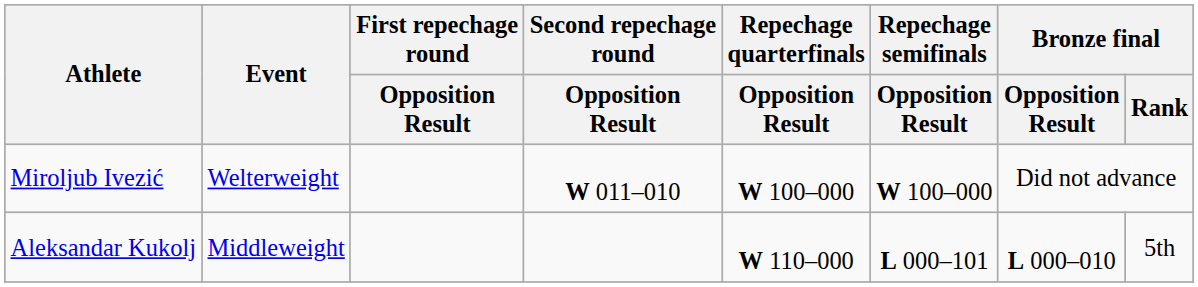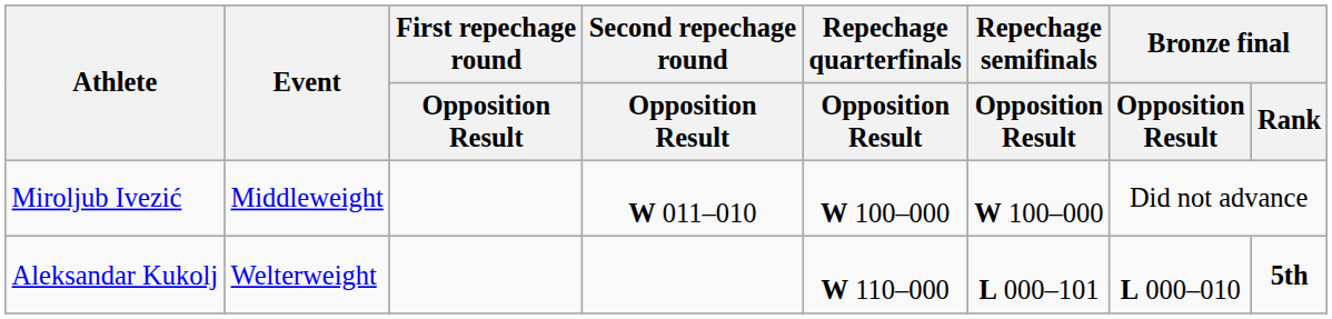 <table class="wikitable" style="font-size:90%">
 <tr>
 <th rowspan="2">Athlete</th>
 <th rowspan="2">Event</th>
 <th>First repechage <br>round</th>
 <th>Second repechage <br>round</th>
 <th>Repechage <br>quarterfinals</th>
 <th>Repechage <br>semifinals</th>
 <th colspan=2>Bronze final</th>
 </tr>
 <tr>
 <th>Opposition<br>Result</th>
 <th>Opposition<br>Result</th>
 <th>Opposition<br>Result</th>
 <th>Opposition<br>Result</th>
 <th>Opposition<br>Result</th>
 <th>Rank</th>
 </tr>
 <tr align=center>
 <td align=left><a href='#'>Miroljub Ivezić</a></td>
-<td align=left><a href='#'>Welterweight</a></td>
+<td align=left><a href='#'>Middleweight</a></td>
 <td></td>
 <td><br><strong>W</strong> 011–010</td>
 <td><br><strong>W</strong> 100–000</td>
 <td><br><strong>W</strong> 100–000</td>
 <td colspan=2 align=center>Did not advance</td>
 </tr>
 <tr align=center>
 <td align=left><a href='#'>Aleksandar Kukolj</a></td>
-<td align=left><a href='#'>Middleweight</a></td>
+<td align=left><a href='#'>Welterweight</a></td>
 <td></td>
 <td></td>
 <td><br><strong>W</strong> 110–000</td>
 <td><br><strong>L</strong> 000–101</td>
 <td><br><strong>L</strong> 000–010</td>
-<td align=center>5th</td>
+<td align=center><strong>5th</strong></td>
 </tr>
 </table>
